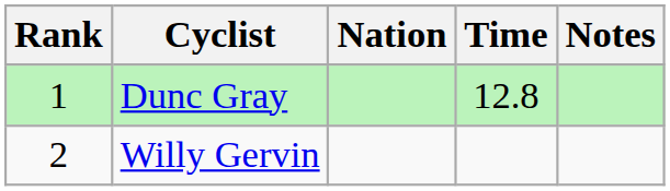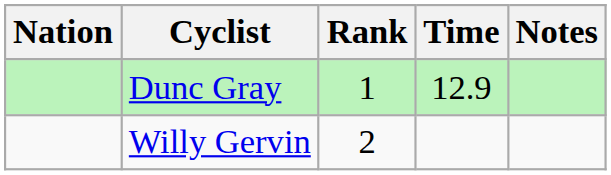 <table class="wikitable sortable" style="text-align:center">
 <tr>
+<th>Nation</th>
+<th>Cyclist</th>
 <th>Rank</th>
-<th>Cyclist</th>
-<th>Nation</th>
 <th>Time</th>
 <th>Notes</th>
 </tr>
 <tr bgcolor=bbf3bb>
+<td align=left></td>
+<td align=left><a href='#'>Dunc Gray</a></td>
 <td>1</td>
-<td align=left><a href='#'>Dunc Gray</a></td>
-<td align=left></td>
-<td>12.8</td>
+<td>12.9</td>
 <td></td>
 </tr>
 <tr>
+<td align=left></td>
+<td align=left><a href='#'>Willy Gervin</a></td>
 <td>2</td>
-<td align=left><a href='#'>Willy Gervin</a></td>
-<td align=left></td>
 <td></td>
 <td></td>
 </tr>
 </table>
